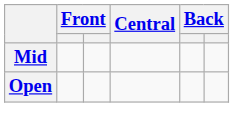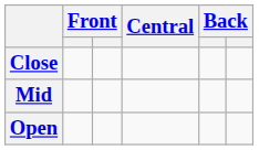 <table class="wikitable" style="text-align:center">
 <tr>
 <th rowspan="2"></th>
 <th colspan="2"><a href='#'>Front</a></th>
 <th rowspan="2"><a href='#'>Central</a></th>
 <th colspan="2"><a href='#'>Back</a></th>
 </tr>
 <tr>
 <th></th>
 <th></th>
 <th></th>
 <th></th>
+</tr>
+<tr>
+<th><a href='#'>Close</a></th>
+<td> </td>
+<td> </td>
+<td> </td>
+<td> </td>
+<td> </td>
 </tr>
 <tr>
 <th><a href='#'>Mid</a></th>
 <td> </td>
 <td> </td>
 <td></td>
 <td> </td>
 <td> </td>
 </tr>
 <tr>
 <th><a href='#'>Open</a></th>
 <td> </td>
 <td> </td>
 <td></td>
 <td> </td>
 <td> </td>
 </tr>
 </table>
